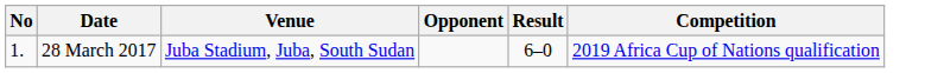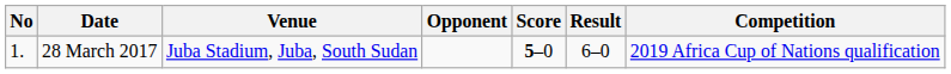 <table class="wikitable" style="font-size:85%;">
 <tr>
 <th>No</th>
 <th>Date</th>
 <th>Venue</th>
 <th>Opponent</th>
+<th>Score</th>
 <th>Result</th>
 <th>Competition</th>
 </tr>
 <tr>
 <td>1.</td>
 <td>28 March 2017</td>
 <td><a href='#'>Juba Stadium</a>, <a href='#'>Juba</a>, <a href='#'>South Sudan</a></td>
 <td></td>
+<td align=center><strong>5</strong>–0</td>
 <td align=center>6–0</td>
 <td><a href='#'>2019 Africa Cup of Nations qualification</a></td>
 </tr>
 </table>
